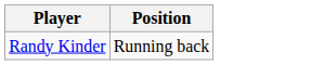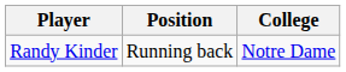 <table class="wikitable">
 <tr>
 <th>Player</th>
 <th>Position</th>
+<th>College</th>
 </tr>
 <tr>
 <td><a href='#'>Randy Kinder</a></td>
 <td>Running back</td>
+<td><a href='#'>Notre Dame</a></td>
 </tr>
 </table>
